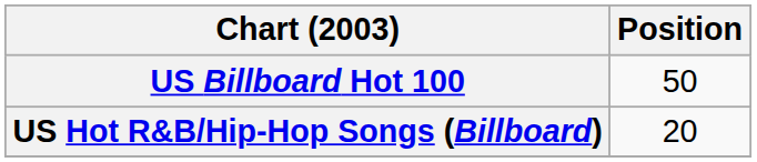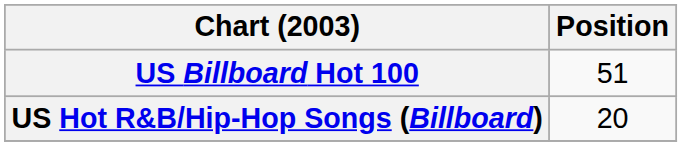 <table class="wikitable sortable plainrowheaders">
 <tr>
 <th scope="col">Chart (2003)</th>
 <th scope="col">Position</th>
 </tr>
 <tr>
 <th scope="row"><a href='#'>US <em>Billboard</em> Hot 100</a></th>
-<td style="text-align:center;">50</td>
+<td style="text-align:center;">51</td>
 </tr>
 <tr>
 <th scope="row">US <a href='#'>Hot R&B/Hip-Hop Songs</a> (<em><a href='#'>Billboard</a></em>)</th>
 <td style="text-align:center;">20</td>
 </tr>
 <tr>
 </tr>
 </table>
